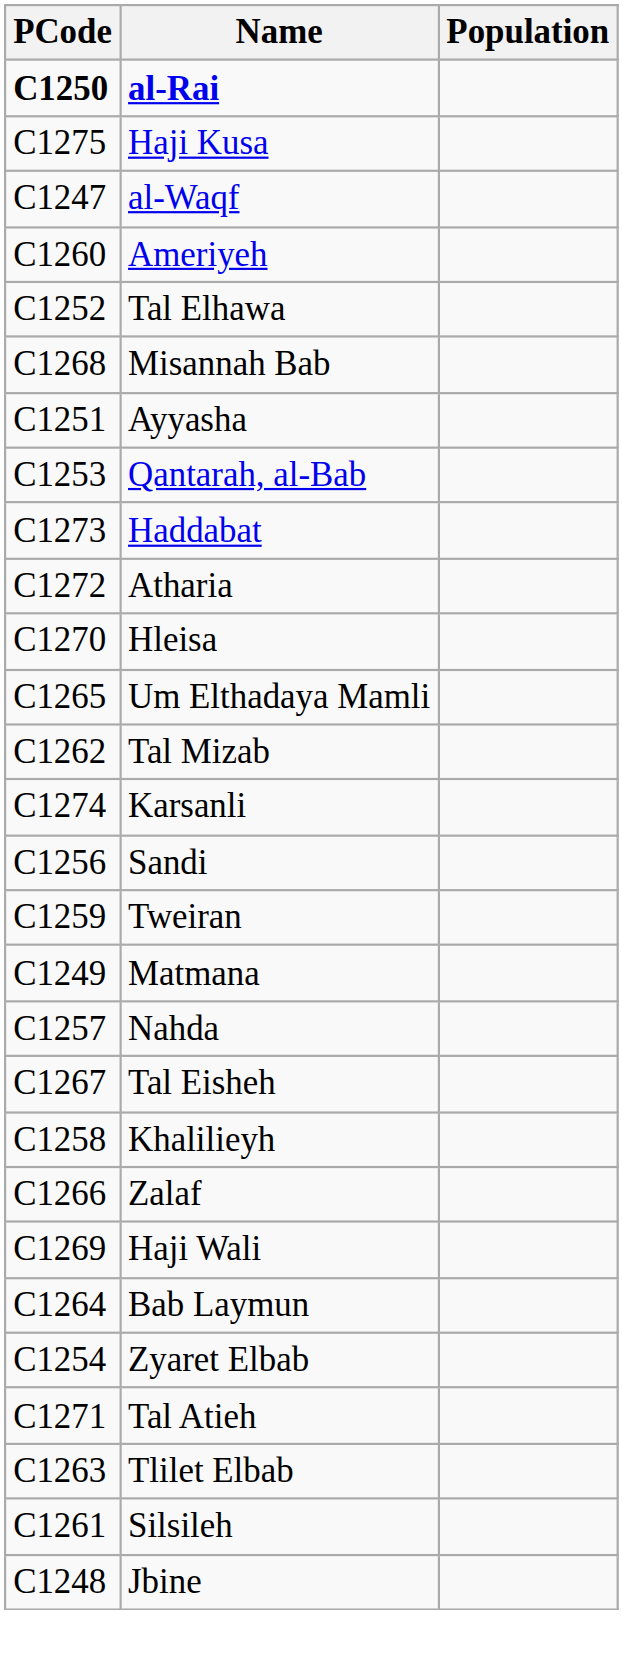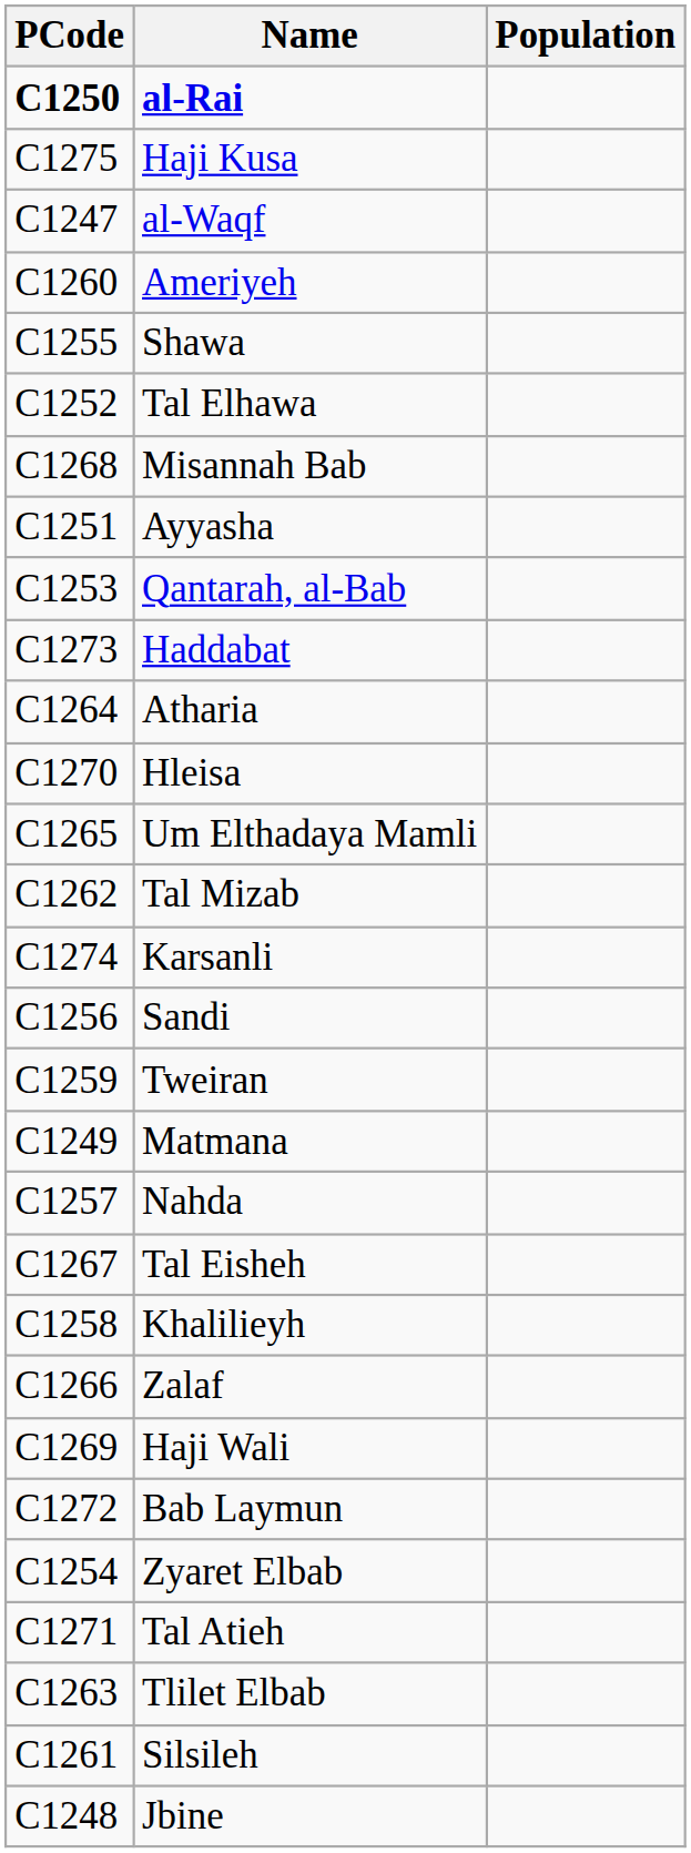 <table class="wikitable sortable">
 <tr>
 <th>PCode</th>
 <th>Name</th>
 <th>Population</th>
 </tr>
 <tr>
 <td><strong>C1250</strong></td>
 <td><strong><a href='#'>al-Rai</a></strong></td>
 <td align=right><strong></strong></td>
 </tr>
 <tr>
 <td>C1275</td>
 <td><a href='#'>Haji Kusa</a></td>
 <td align=right></td>
 </tr>
 <tr>
 <td>C1247</td>
 <td><a href='#'>al-Waqf</a></td>
 <td align=right></td>
 </tr>
 <tr>
 <td>C1260</td>
 <td><a href='#'>Ameriyeh</a></td>
+<td align=right></td>
+</tr>
+<tr>
+<td>C1255</td>
+<td>Shawa</td>
 <td align=right></td>
 </tr>
 <tr>
 <td>C1252</td>
 <td>Tal Elhawa</td>
 <td align=right></td>
 </tr>
 <tr>
 <td>C1268</td>
 <td>Misannah Bab</td>
 <td align=right></td>
 </tr>
 <tr>
 <td>C1251</td>
 <td>Ayyasha</td>
 <td align=right></td>
 </tr>
 <tr>
 <td>C1253</td>
 <td><a href='#'>Qantarah, al-Bab</a></td>
 <td align=right></td>
 </tr>
 <tr>
 <td>C1273</td>
 <td><a href='#'>Haddabat</a></td>
 <td align=right></td>
 </tr>
 <tr>
-<td>C1272</td>
+<td>C1264</td>
 <td>Atharia</td>
 <td align=right></td>
 </tr>
 <tr>
 <td>C1270</td>
 <td>Hleisa</td>
 <td align=right></td>
 </tr>
 <tr>
 <td>C1265</td>
 <td>Um Elthadaya Mamli</td>
 <td align=right></td>
 </tr>
 <tr>
 <td>C1262</td>
 <td>Tal Mizab</td>
 <td align=right></td>
 </tr>
 <tr>
 <td>C1274</td>
 <td>Karsanli</td>
 <td align=right></td>
 </tr>
 <tr>
 <td>C1256</td>
 <td>Sandi</td>
 <td align=right></td>
 </tr>
 <tr>
 <td>C1259</td>
 <td>Tweiran</td>
 <td align=right></td>
 </tr>
 <tr>
 <td>C1249</td>
 <td>Matmana</td>
 <td align=right></td>
 </tr>
 <tr>
 <td>C1257</td>
 <td>Nahda</td>
 <td align=right></td>
 </tr>
 <tr>
 <td>C1267</td>
 <td>Tal Eisheh</td>
 <td align=right></td>
 </tr>
 <tr>
 <td>C1258</td>
 <td>Khalilieyh</td>
 <td align=right></td>
 </tr>
 <tr>
 <td>C1266</td>
 <td>Zalaf</td>
 <td align=right></td>
 </tr>
 <tr>
 <td>C1269</td>
 <td>Haji Wali</td>
 <td align=right></td>
 </tr>
 <tr>
-<td>C1264</td>
+<td>C1272</td>
 <td>Bab Laymun</td>
 <td align=right></td>
 </tr>
 <tr>
 <td>C1254</td>
 <td>Zyaret Elbab</td>
 <td align=right></td>
 </tr>
 <tr>
 <td>C1271</td>
 <td>Tal Atieh</td>
 <td align=right></td>
 </tr>
 <tr>
 <td>C1263</td>
 <td>Tlilet Elbab</td>
 <td align=right></td>
 </tr>
 <tr>
 <td>C1261</td>
 <td>Silsileh</td>
 <td align=right></td>
 </tr>
 <tr>
 <td>C1248</td>
 <td>Jbine</td>
 <td align=right></td>
 </tr>
 </table>
